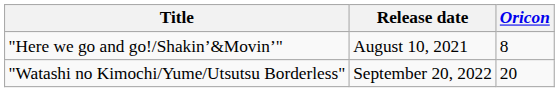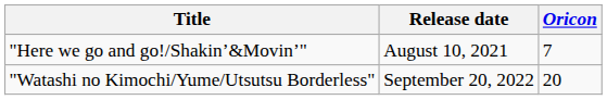 <table class="wikitable">
 <tr>
 <th>Title</th>
 <th>Release date</th>
 <th><em><a href='#'>Oricon</a></em></th>
 </tr>
 <tr>
 <td>"Here we go and go!/Shakin’&Movin’"</td>
 <td>August 10, 2021</td>
-<td>8</td>
+<td>7</td>
 </tr>
 <tr>
 <td>"Watashi no Kimochi/Yume/Utsutsu Borderless"</td>
 <td>September 20, 2022</td>
 <td>20</td>
 </tr>
 </table>
